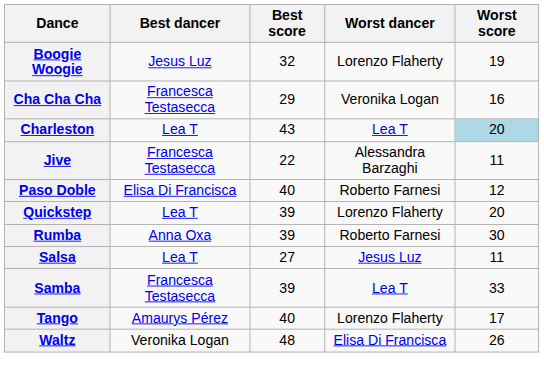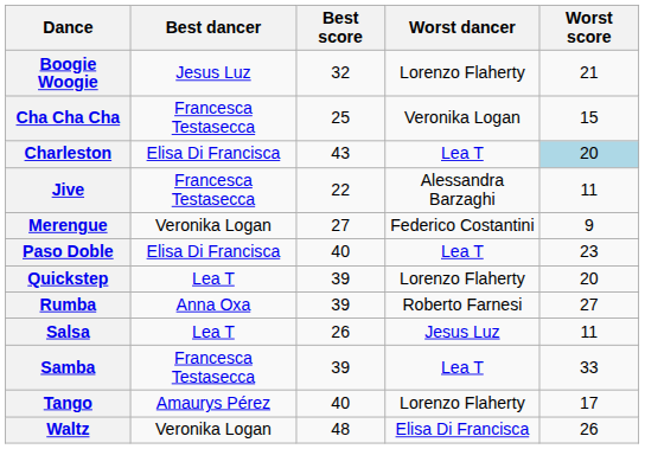 <table class="wikitable sortable" style="text-align:center;">
 <tr>
 <th>Dance</th>
 <th class="sortable">Best dancer</th>
 <th>Best score</th>
 <th class="sortable">Worst dancer</th>
 <th>Worst score</th>
 </tr>
 <tr>
 <th><a href='#'>Boogie Woogie</a></th>
 <td><a href='#'>Jesus Luz</a></td>
 <td>32</td>
 <td>Lorenzo Flaherty</td>
-<td>19</td>
+<td>21</td>
 </tr>
 <tr>
 <th><a href='#'>Cha Cha Cha</a></th>
 <td><a href='#'>Francesca Testasecca</a></td>
-<td>29</td>
+<td>25</td>
 <td>Veronika Logan</td>
-<td>16</td>
+<td>15</td>
 </tr>
 <tr>
 <th><a href='#'>Charleston</a></th>
-<td><a href='#'>Lea T</a></td>
+<td><a href='#'>Elisa Di Francisca</a></td>
 <td>43</td>
 <td><a href='#'>Lea T</a></td>
 <td style="background: lightblue;">20</td>
 </tr>
 <tr>
 <th><a href='#'>Jive</a></th>
 <td><a href='#'>Francesca Testasecca</a></td>
 <td>22</td>
 <td>Alessandra Barzaghi</td>
 <td>11</td>
 </tr>
 <tr>
+<th><a href='#'>Merengue</a></th>
+<td>Veronika Logan</td>
+<td>27</td>
+<td>Federico Costantini</td>
+<td>9</td>
+</tr>
+<tr>
 <th><a href='#'>Paso Doble</a></th>
 <td><a href='#'>Elisa Di Francisca</a></td>
 <td>40</td>
-<td>Roberto Farnesi</td>
-<td>12</td>
+<td><a href='#'>Lea T</a></td>
+<td>23</td>
 </tr>
 <tr>
 <th><a href='#'>Quickstep</a></th>
 <td><a href='#'>Lea T</a></td>
 <td>39</td>
 <td>Lorenzo Flaherty</td>
 <td>20</td>
 </tr>
 <tr>
 <th><a href='#'>Rumba</a></th>
 <td><a href='#'>Anna Oxa</a></td>
 <td>39</td>
 <td>Roberto Farnesi</td>
-<td>30</td>
+<td>27</td>
 </tr>
 <tr>
 <th><a href='#'>Salsa</a></th>
 <td><a href='#'>Lea T</a></td>
-<td>27</td>
+<td>26</td>
 <td><a href='#'>Jesus Luz</a></td>
 <td>11</td>
 </tr>
 <tr>
 <th><a href='#'>Samba</a></th>
 <td><a href='#'>Francesca Testasecca</a></td>
 <td>39</td>
 <td><a href='#'>Lea T</a></td>
 <td>33</td>
 </tr>
 <tr>
 <th><a href='#'>Tango</a></th>
 <td><a href='#'>Amaurys Pérez</a></td>
 <td>40</td>
 <td>Lorenzo Flaherty</td>
 <td>17</td>
 </tr>
 <tr>
 <th><a href='#'>Waltz</a></th>
 <td>Veronika Logan</td>
 <td>48</td>
 <td><a href='#'>Elisa Di Francisca</a></td>
 <td>26</td>
 </tr>
 </table>
